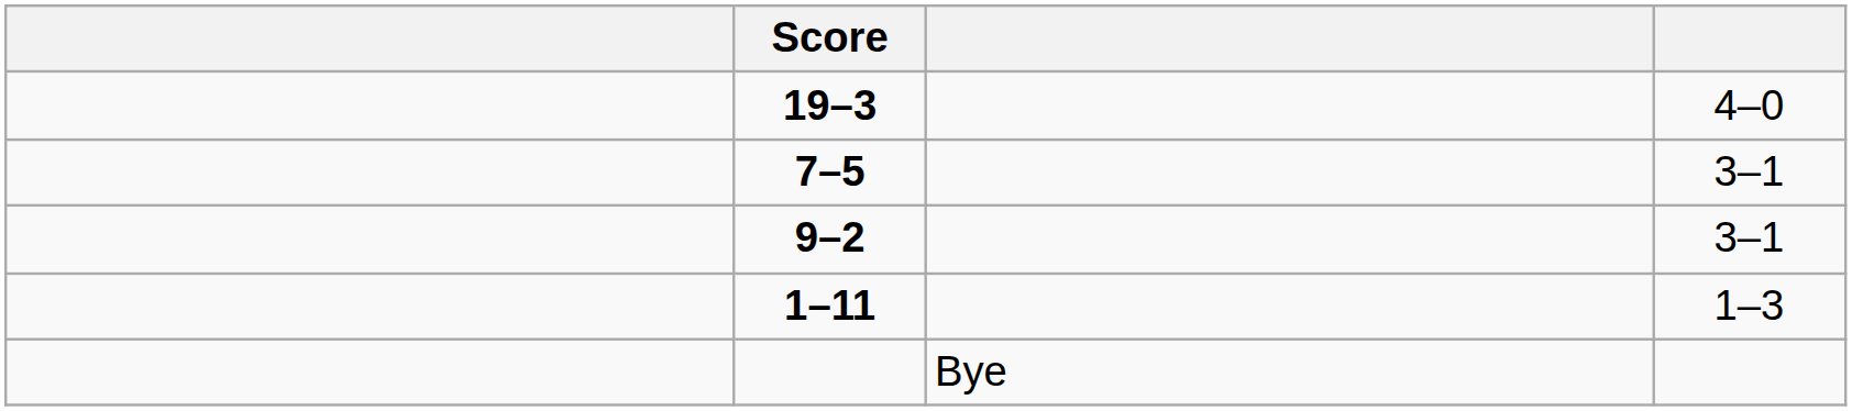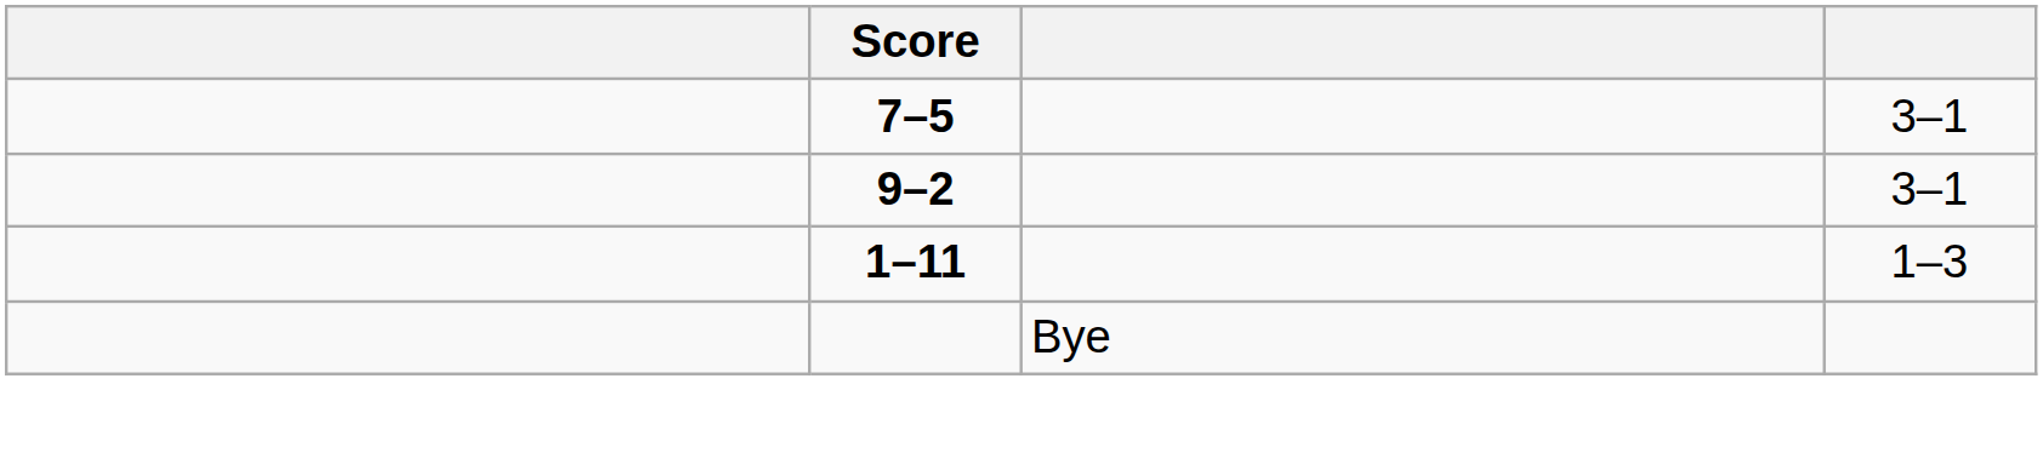 <table class="wikitable" style="text-align: center; ">
 <tr>
 <th align="right" width="270"></th>
 <th width="65">Score</th>
 <th align="left" width="270"></th>
 <th width="65"></th>
-</tr>
-<tr>
-<td align="left"><strong></strong></td>
-<td><strong>19–3</strong></td>
-<td align="left"></td>
-<td>4–0 <strong></strong></td>
 </tr>
 <tr>
 <td align="left"><strong></strong></td>
 <td><strong>7–5</strong></td>
 <td align="left"></td>
 <td>3–1 <strong></strong></td>
 </tr>
 <tr>
 <td align="left"><strong></strong></td>
 <td><strong>9–2</strong></td>
 <td align="left"></td>
 <td>3–1 <strong></strong></td>
 </tr>
 <tr>
 <td align="left"></td>
 <td><strong>1–11</strong></td>
 <td align="left"><strong></strong></td>
 <td>1–3 <strong></strong></td>
 </tr>
 <tr>
 <td align="left"><strong></strong></td>
 <td></td>
 <td align="left">Bye</td>
 <td></td>
 </tr>
 </table>
